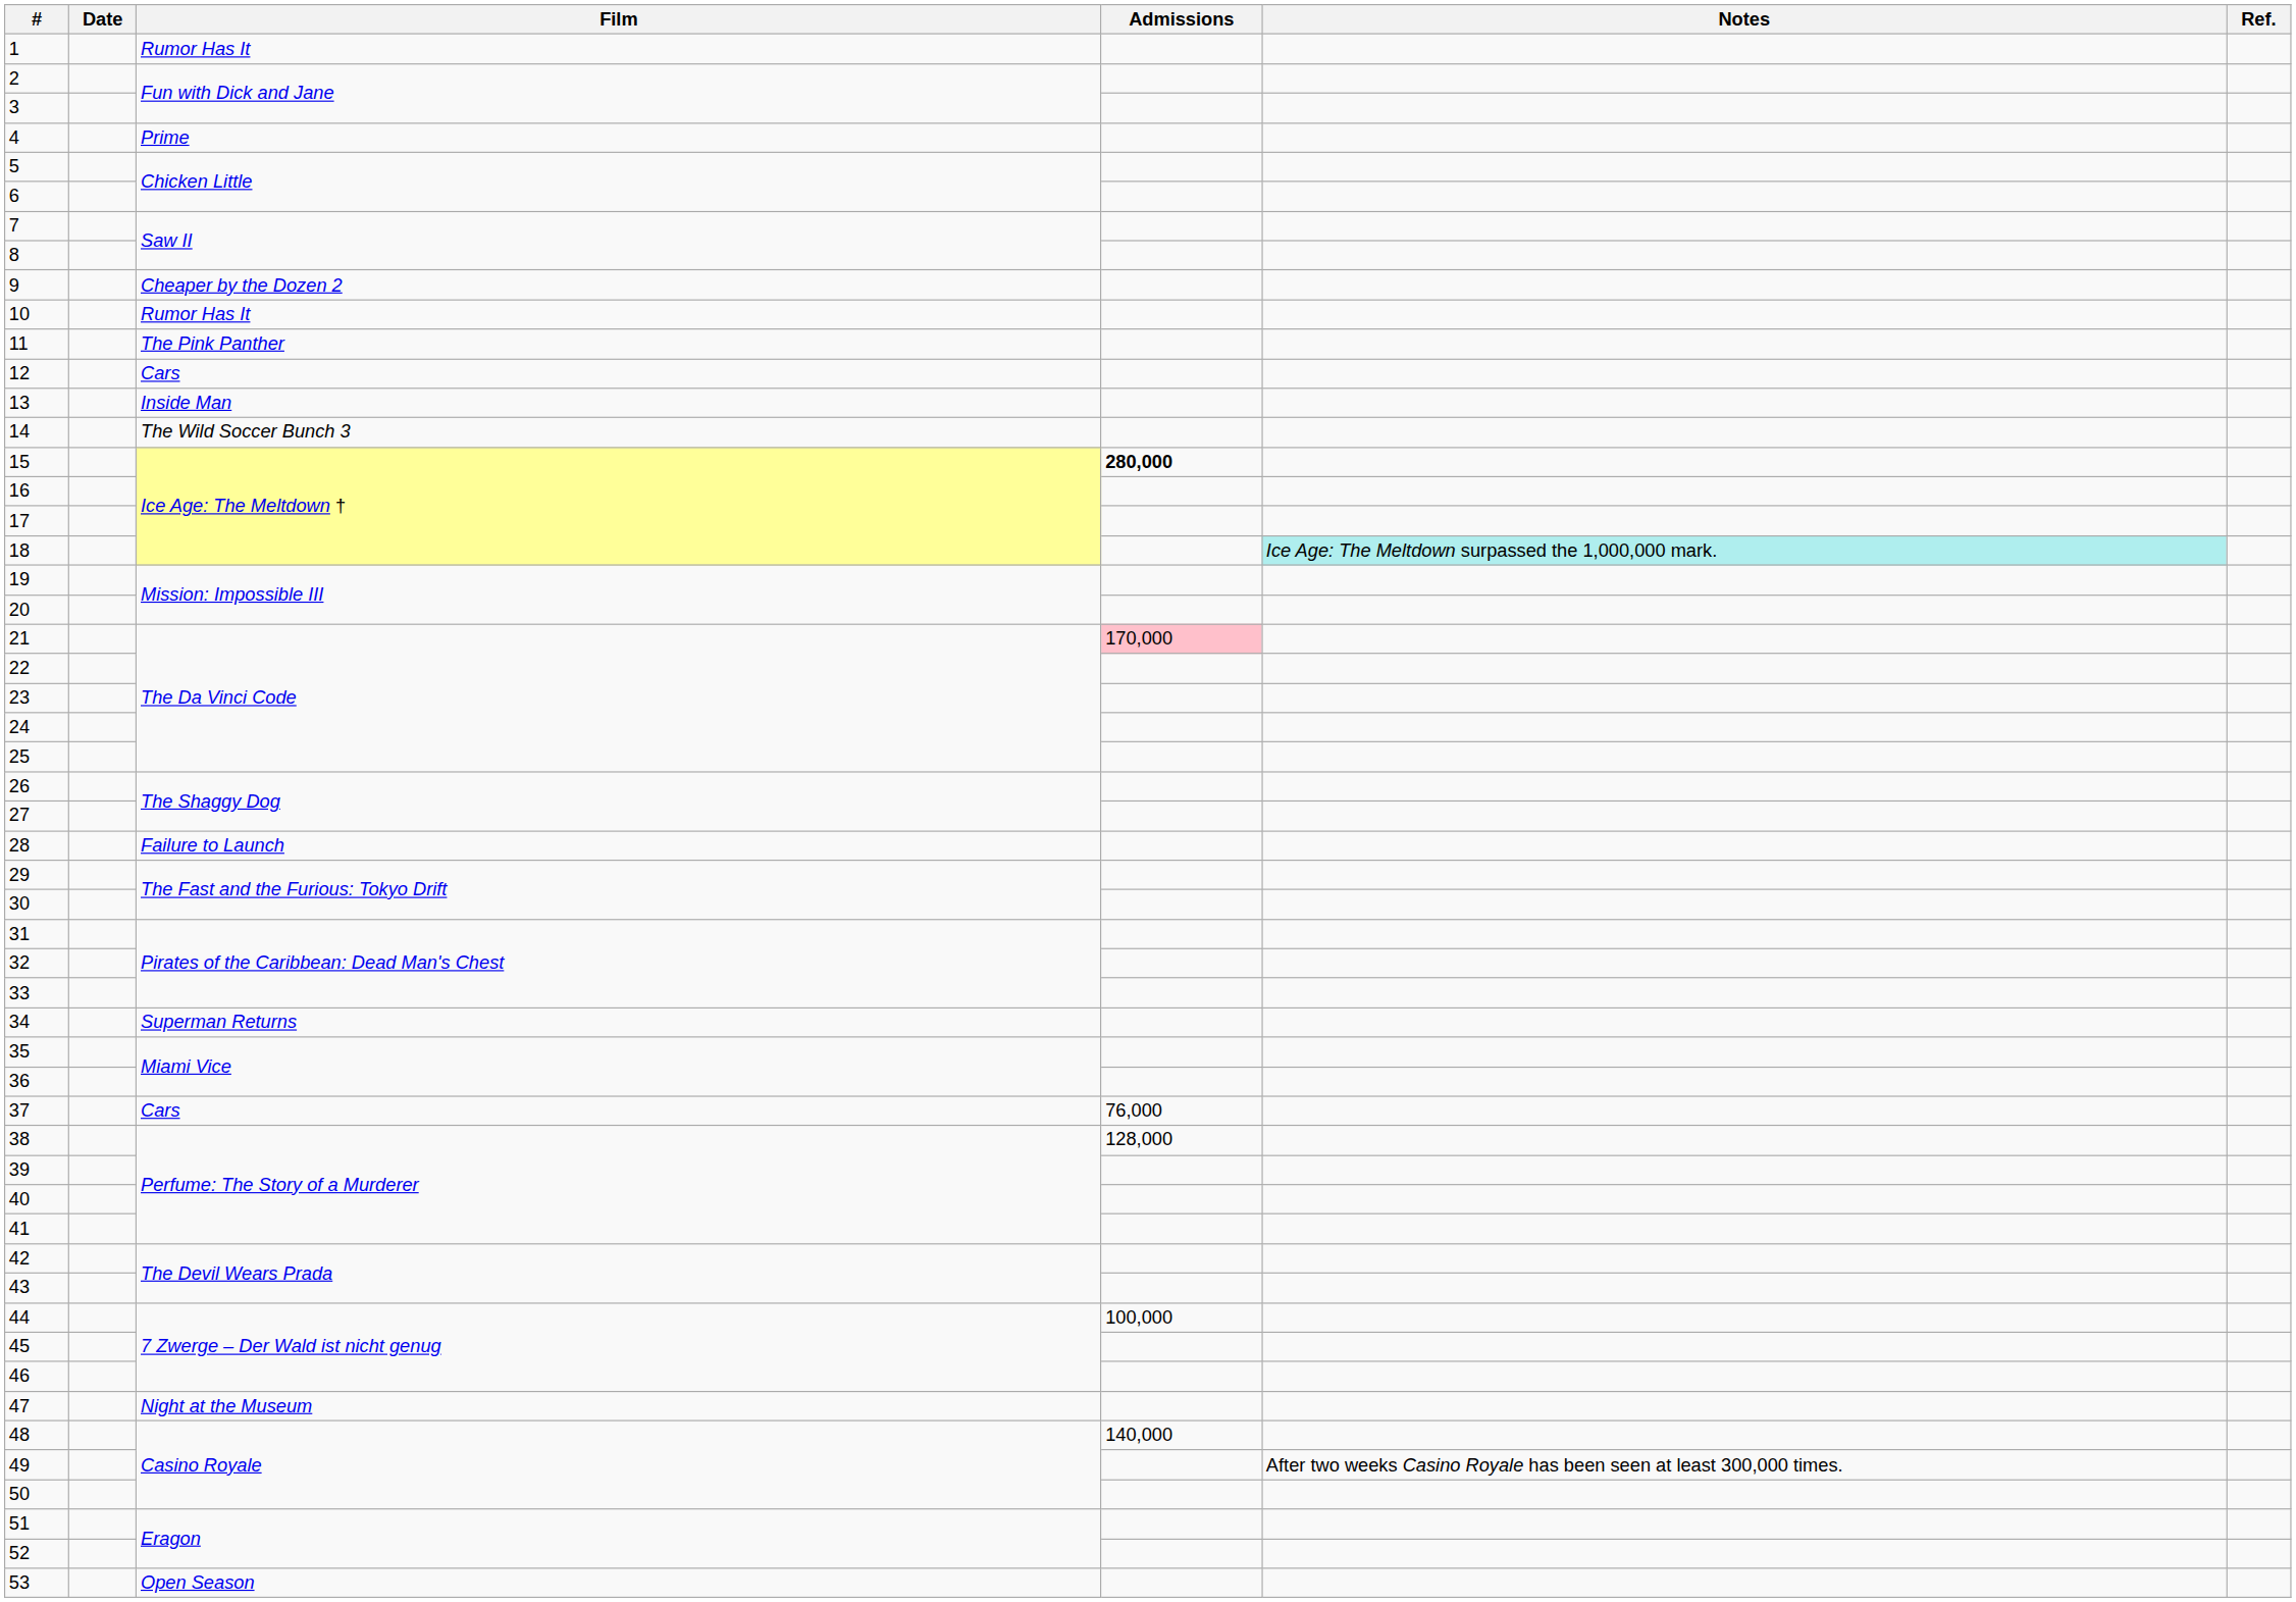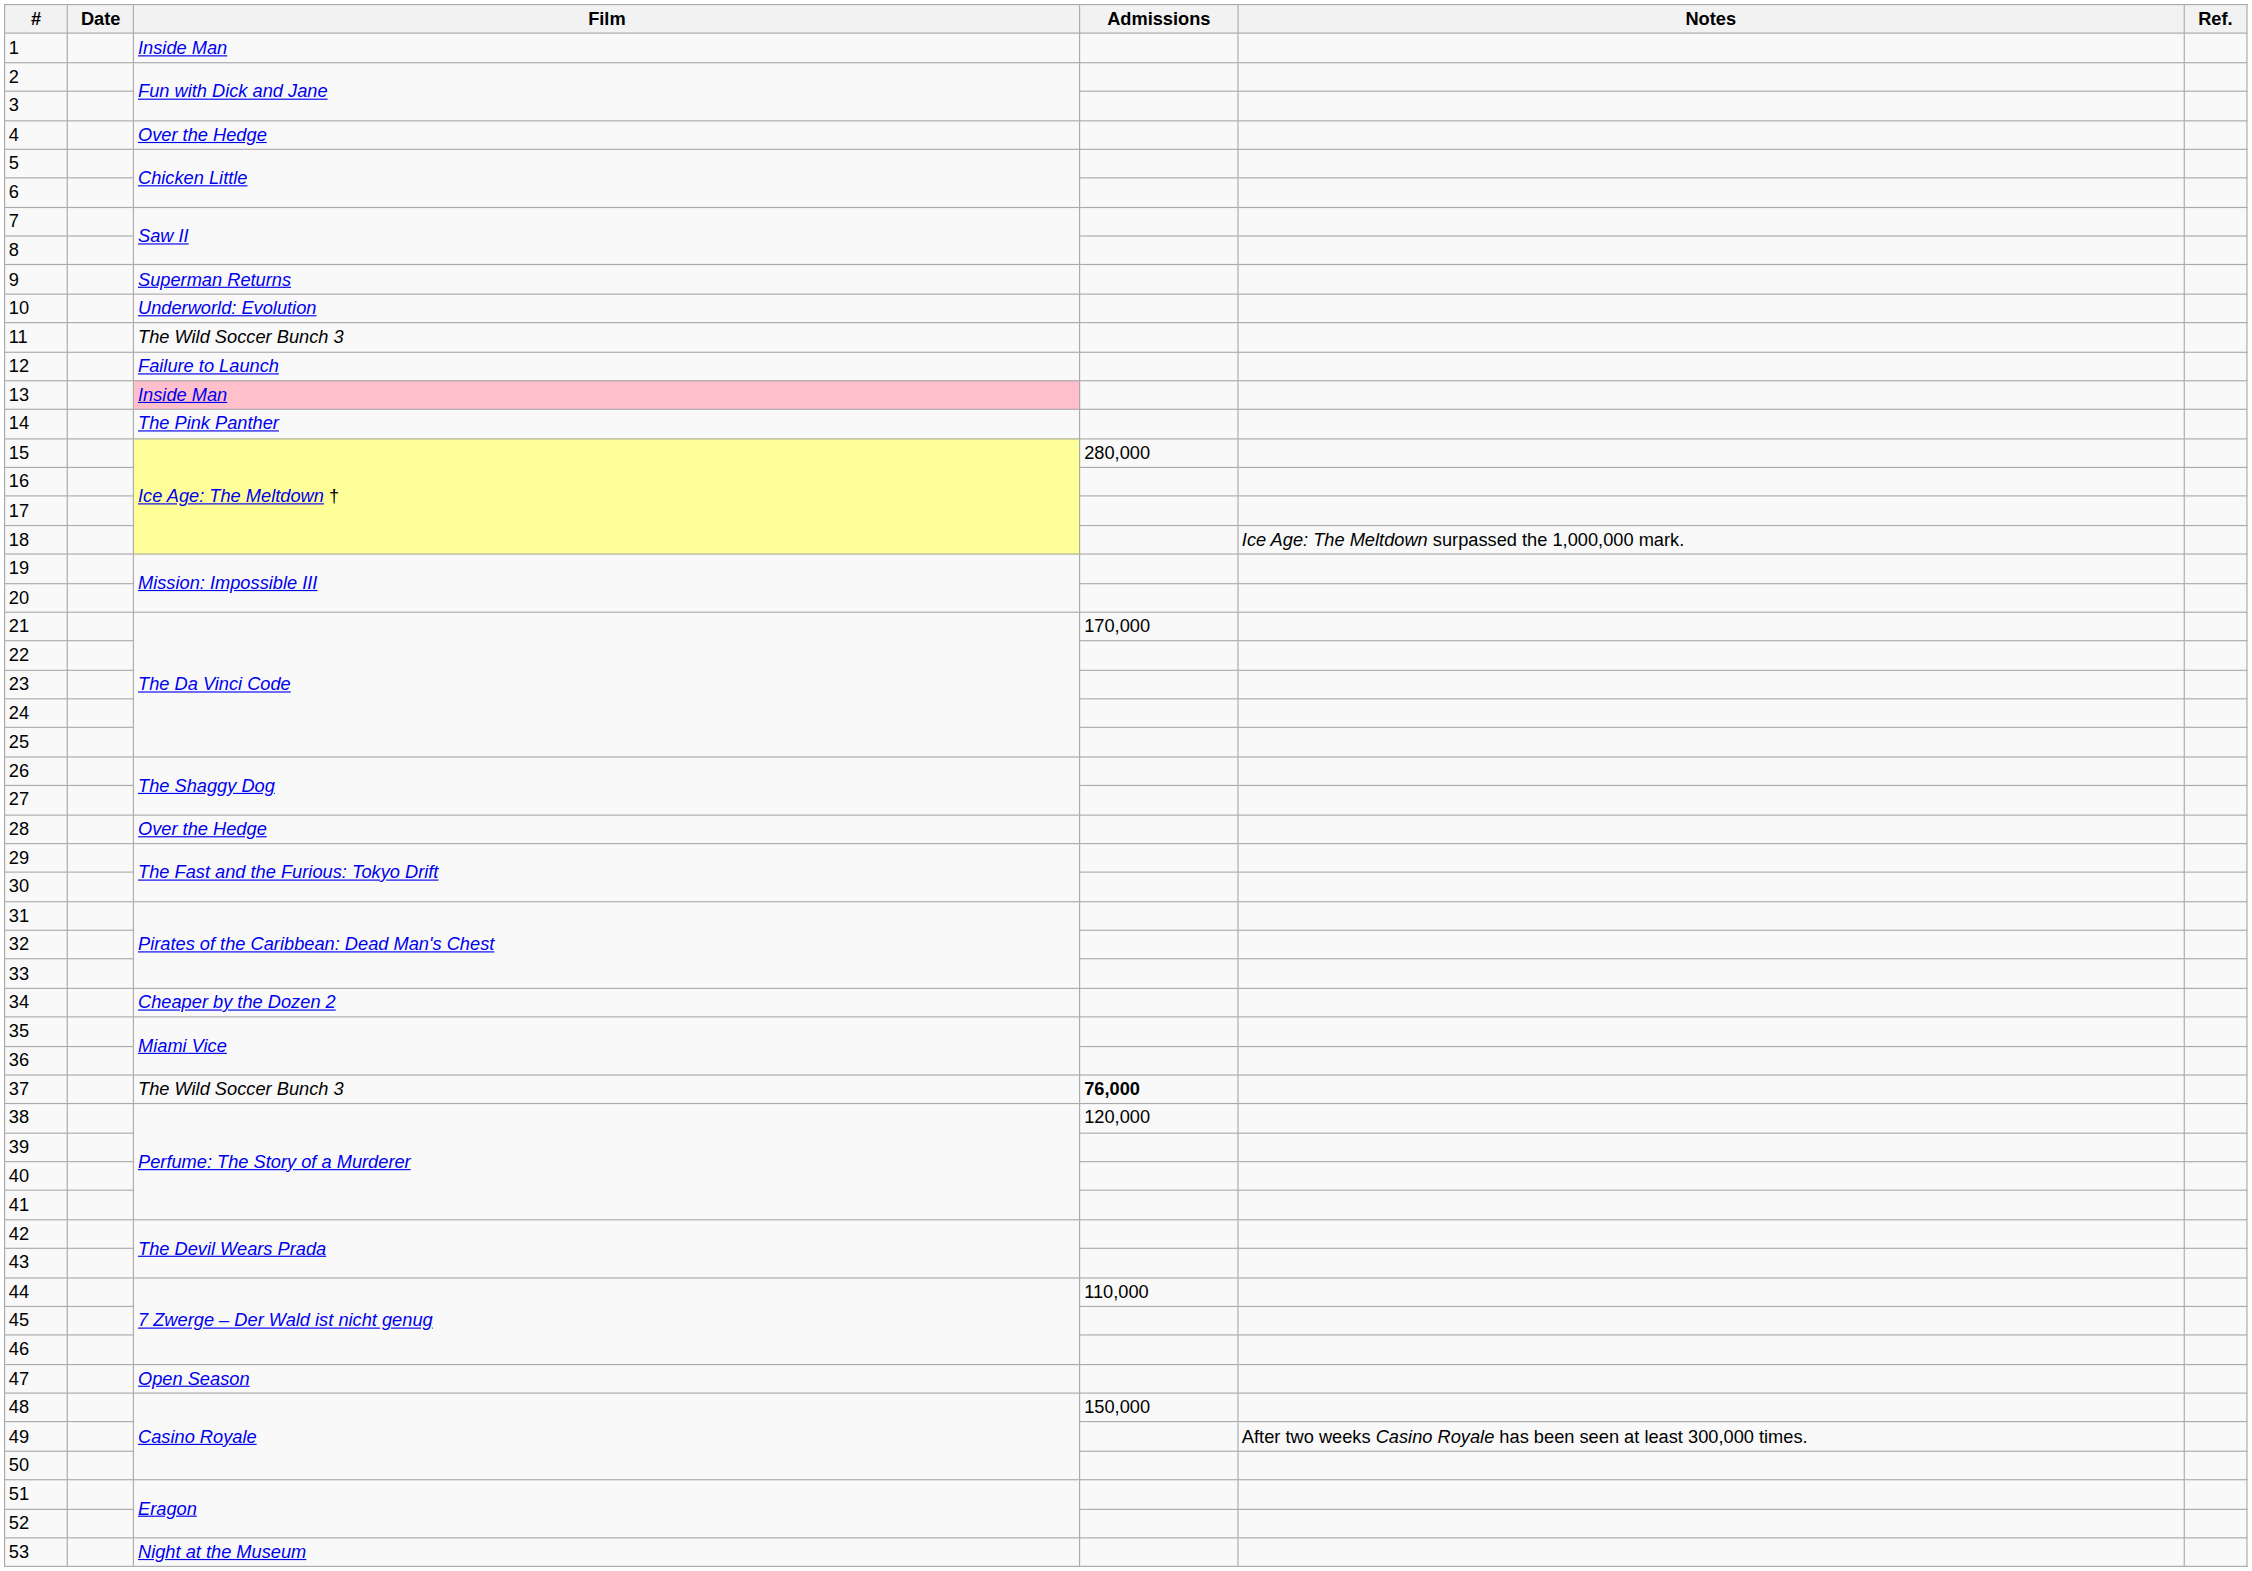 <table class="wikitable sortable">
 <tr>
 <th width="2%">#</th>
 <th width="2%">Date</th>
 <th width="30%">Film</th>
 <th width="5%">Admissions</th>
 <th width="30%">Notes</th>
 <th width="2%">Ref.</th>
 </tr>
 <tr>
 <td>1</td>
 <td></td>
-<td rowspan="1"><em><a href='#'>Rumor Has It</a></em></td>
+<td rowspan="1"><em><a href='#'>Inside Man</a></em></td>
 <td></td>
 <td></td>
 <td></td>
 </tr>
 <tr>
 <td>2</td>
 <td></td>
 <td rowspan="2"><em><a href='#'>Fun with Dick and Jane</a></em></td>
 <td></td>
 <td></td>
 <td></td>
 </tr>
 <tr>
 <td>3</td>
 <td></td>
 <td></td>
 <td></td>
 <td></td>
 </tr>
 <tr>
 <td>4</td>
 <td></td>
-<td rowspan="1"><em><a href='#'>Prime</a></em></td>
+<td rowspan="1"><em><a href='#'>Over the Hedge</a></em></td>
 <td></td>
 <td></td>
 <td></td>
 </tr>
 <tr>
 <td>5</td>
 <td></td>
 <td rowspan="2"><em><a href='#'>Chicken Little</a></em></td>
 <td></td>
 <td></td>
 <td></td>
 </tr>
 <tr>
 <td>6</td>
 <td></td>
 <td></td>
 <td></td>
 <td></td>
 </tr>
 <tr>
 <td>7</td>
 <td></td>
 <td rowspan="2"><em><a href='#'>Saw II</a></em></td>
 <td></td>
 <td></td>
 <td></td>
 </tr>
 <tr>
 <td>8</td>
 <td></td>
 <td></td>
 <td></td>
 <td></td>
 </tr>
 <tr>
 <td>9</td>
 <td></td>
-<td rowspan="1"><em><a href='#'>Cheaper by the Dozen 2</a></em></td>
+<td rowspan="1"><em><a href='#'>Superman Returns</a></em></td>
 <td></td>
 <td></td>
 <td></td>
 </tr>
 <tr>
 <td>10</td>
 <td></td>
-<td rowspan="1"><em><a href='#'>Rumor Has It</a></em></td>
+<td rowspan="1"><em><a href='#'>Underworld: Evolution</a></em></td>
 <td></td>
 <td></td>
 <td></td>
 </tr>
 <tr>
 <td>11</td>
 <td></td>
-<td rowspan="1"><em><a href='#'>The Pink Panther</a></em></td>
+<td rowspan="1"><em>The Wild Soccer Bunch 3</em></td>
 <td></td>
 <td></td>
 <td></td>
 </tr>
 <tr>
 <td>12</td>
 <td></td>
-<td rowspan="1"><em><a href='#'>Cars</a></em></td>
+<td rowspan="1"><em><a href='#'>Failure to Launch</a></em></td>
 <td></td>
 <td></td>
 <td></td>
 </tr>
 <tr>
 <td>13</td>
 <td></td>
-<td rowspan="1"><em><a href='#'>Inside Man</a></em></td>
+<td rowspan="1" style="background: pink;"><em><a href='#'>Inside Man</a></em></td>
 <td></td>
 <td></td>
 <td></td>
 </tr>
 <tr>
 <td>14</td>
 <td></td>
-<td rowspan="1"><em>The Wild Soccer Bunch 3</em></td>
+<td rowspan="1"><em><a href='#'>The Pink Panther</a></em></td>
 <td></td>
 <td></td>
 <td></td>
 </tr>
 <tr>
 <td>15</td>
 <td></td>
 <td rowspan="4" style="background-color:#FFFF99"><em><a href='#'>Ice Age: The Meltdown</a></em> †</td>
-<td><strong>280,000</strong></td>
+<td>280,000</td>
 <td></td>
 <td></td>
 </tr>
 <tr>
 <td>16</td>
 <td></td>
 <td></td>
 <td></td>
 <td></td>
 </tr>
 <tr>
 <td>17</td>
 <td></td>
 <td></td>
 <td></td>
 <td></td>
 </tr>
 <tr>
 <td>18</td>
 <td></td>
 <td></td>
-<td style="background: paleturquoise;"><em>Ice Age: The Meltdown</em> surpassed the 1,000,000 mark.</td>
+<td><em>Ice Age: The Meltdown</em> surpassed the 1,000,000 mark.</td>
 <td></td>
 </tr>
 <tr>
 <td>19</td>
 <td></td>
 <td rowspan="2"><em><a href='#'>Mission: Impossible III</a></em></td>
 <td></td>
 <td></td>
 <td></td>
 </tr>
 <tr>
 <td>20</td>
 <td></td>
 <td></td>
 <td></td>
 <td></td>
 </tr>
 <tr>
 <td>21</td>
 <td></td>
 <td rowspan="5"><em><a href='#'>The Da Vinci Code</a></em></td>
-<td style="background: pink;">170,000</td>
+<td>170,000</td>
 <td></td>
 <td></td>
 </tr>
 <tr>
 <td>22</td>
 <td></td>
 <td></td>
 <td></td>
 <td></td>
 </tr>
 <tr>
 <td>23</td>
 <td></td>
 <td></td>
 <td></td>
 <td></td>
 </tr>
 <tr>
 <td>24</td>
 <td></td>
 <td></td>
 <td></td>
 <td></td>
 </tr>
 <tr>
 <td>25</td>
 <td></td>
 <td></td>
 <td></td>
 <td></td>
 </tr>
 <tr>
 <td>26</td>
 <td></td>
 <td rowspan="2"><em><a href='#'>The Shaggy Dog</a></em></td>
 <td></td>
 <td></td>
 <td></td>
 </tr>
 <tr>
 <td>27</td>
 <td></td>
 <td></td>
 <td></td>
 <td></td>
 </tr>
 <tr>
 <td>28</td>
 <td></td>
-<td rowspan="1"><em><a href='#'>Failure to Launch</a></em></td>
+<td rowspan="1"><em><a href='#'>Over the Hedge</a></em></td>
 <td></td>
 <td></td>
 <td></td>
 </tr>
 <tr>
 <td>29</td>
 <td></td>
 <td rowspan="2"><em><a href='#'>The Fast and the Furious: Tokyo Drift</a></em></td>
 <td></td>
 <td></td>
 <td></td>
 </tr>
 <tr>
 <td>30</td>
 <td></td>
 <td></td>
 <td></td>
 <td></td>
 </tr>
 <tr>
 <td>31</td>
 <td></td>
 <td rowspan="3"><em><a href='#'>Pirates of the Caribbean: Dead Man's Chest</a></em></td>
 <td></td>
 <td></td>
 <td></td>
 </tr>
 <tr>
 <td>32</td>
 <td></td>
 <td></td>
 <td></td>
 <td></td>
 </tr>
 <tr>
 <td>33</td>
 <td></td>
 <td></td>
 <td></td>
 <td></td>
 </tr>
 <tr>
 <td>34</td>
 <td></td>
-<td rowspan="1"><em><a href='#'>Superman Returns</a></em></td>
+<td rowspan="1"><em><a href='#'>Cheaper by the Dozen 2</a></em></td>
 <td></td>
 <td></td>
 <td></td>
 </tr>
 <tr>
 <td>35</td>
 <td></td>
 <td rowspan="2"><em><a href='#'>Miami Vice</a></em></td>
 <td></td>
 <td></td>
 <td></td>
 </tr>
 <tr>
 <td>36</td>
 <td></td>
 <td></td>
 <td></td>
 <td></td>
 </tr>
 <tr>
 <td>37</td>
 <td></td>
-<td rowspan="1"><em><a href='#'>Cars</a></em></td>
-<td>76,000</td>
+<td rowspan="1"><em>The Wild Soccer Bunch 3</em></td>
+<td><strong>76,000</strong></td>
 <td></td>
 <td></td>
 </tr>
 <tr>
 <td>38</td>
 <td></td>
 <td rowspan="4"><em><a href='#'>Perfume: The Story of a Murderer</a></em></td>
-<td>128,000</td>
+<td>120,000</td>
 <td></td>
 <td></td>
 </tr>
 <tr>
 <td>39</td>
 <td></td>
 <td></td>
 <td></td>
 <td></td>
 </tr>
 <tr>
 <td>40</td>
 <td></td>
 <td></td>
 <td></td>
 <td></td>
 </tr>
 <tr>
 <td>41</td>
 <td></td>
 <td></td>
 <td></td>
 <td></td>
 </tr>
 <tr>
 <td>42</td>
 <td></td>
 <td rowspan="2"><em><a href='#'>The Devil Wears Prada</a></em></td>
 <td></td>
 <td></td>
 <td></td>
 </tr>
 <tr>
 <td>43</td>
 <td></td>
 <td></td>
 <td></td>
 <td></td>
 </tr>
 <tr>
 <td>44</td>
 <td></td>
 <td rowspan="3"><em><a href='#'>7 Zwerge – Der Wald ist nicht genug</a></em></td>
-<td>100,000</td>
+<td>110,000</td>
 <td></td>
 <td></td>
 </tr>
 <tr>
 <td>45</td>
 <td></td>
 <td></td>
 <td></td>
 <td></td>
 </tr>
 <tr>
 <td>46</td>
 <td></td>
 <td></td>
 <td></td>
 <td></td>
 </tr>
 <tr>
 <td>47</td>
 <td></td>
-<td rowspan="1"><em><a href='#'>Night at the Museum</a></em></td>
+<td rowspan="1"><em><a href='#'>Open Season</a></em></td>
 <td></td>
 <td></td>
 <td></td>
 </tr>
 <tr>
 <td>48</td>
 <td></td>
 <td rowspan="3"><em><a href='#'>Casino Royale</a></em></td>
-<td>140,000</td>
+<td>150,000</td>
 <td></td>
 <td></td>
 </tr>
 <tr>
 <td>49</td>
 <td></td>
 <td></td>
 <td>After two weeks <em>Casino Royale</em> has been seen at least 300,000 times.</td>
 <td></td>
 </tr>
 <tr>
 <td>50</td>
 <td></td>
 <td></td>
 <td></td>
 <td></td>
 </tr>
 <tr>
 <td>51</td>
 <td></td>
 <td rowspan="2"><em><a href='#'>Eragon</a></em></td>
 <td></td>
 <td></td>
 <td></td>
 </tr>
 <tr>
 <td>52</td>
 <td></td>
 <td></td>
 <td></td>
 <td></td>
 </tr>
 <tr>
 <td>53</td>
 <td></td>
-<td rowspan="1"><em><a href='#'>Open Season</a></em></td>
+<td rowspan="1"><em><a href='#'>Night at the Museum</a></em></td>
 <td></td>
 <td></td>
 <td></td>
 </tr>
 </table>
